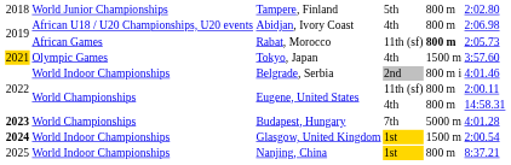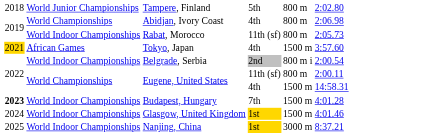 <table>
 <tr>
 <td>2018</td>
 <td><a href='#'>World Junior Championships</a></td>
 <td><a href='#'>Tampere</a>, Finland</td>
 <td>5th</td>
 <td>800 m</td>
 <td><a href='#'>2:02.80</a></td>
 </tr>
 <tr>
 <td rowspan=2>2019</td>
-<td><a href='#'>African U18 / U20 Championships, U20 events</a></td>
+<td><a href='#'>World Championships</a></td>
 <td><a href='#'>Abidjan</a>, Ivory Coast</td>
 <td>4th</td>
 <td>800 m</td>
 <td><a href='#'>2:06.98</a></td>
 </tr>
 <tr>
-<td><a href='#'>African Games</a></td>
+<td><a href='#'>World Indoor Championships</a></td>
 <td><a href='#'>Rabat</a>, Morocco</td>
 <td>11th (sf)</td>
-<td><strong>800 m</strong></td>
+<td>800 m</td>
 <td><a href='#'>2:05.73</a></td>
 </tr>
 <tr>
 <td style="background: gold;">2021</td>
-<td><a href='#'>Olympic Games</a></td>
+<td><a href='#'>African Games</a></td>
 <td><a href='#'>Tokyo</a>, Japan</td>
 <td>4th</td>
 <td>1500 m</td>
 <td><a href='#'>3:57.60</a></td>
 </tr>
 <tr>
 <td rowspan=3>2022</td>
 <td><a href='#'>World Indoor Championships</a></td>
 <td><a href='#'>Belgrade</a>, Serbia</td>
 <td bgcolor=silver>2nd</td>
 <td>800 m i</td>
-<td><a href='#'>4:01.46</a></td>
+<td><a href='#'>2:00.54</a> </td>
 </tr>
 <tr>
 <td rowspan=2><a href='#'>World Championships</a></td>
 <td rowspan=2><a href='#'>Eugene, United States</a></td>
 <td>11th (sf)</td>
 <td>800 m</td>
 <td><a href='#'>2:00.11</a></td>
 </tr>
 <tr>
 <td>4th</td>
-<td>800 m</td>
+<td>1500 m</td>
 <td><a href='#'>14:58.31</a></td>
 </tr>
 <tr>
 <td><strong>2023</strong></td>
-<td><a href='#'>World Championships</a></td>
+<td><a href='#'>World Indoor Championships</a></td>
 <td><a href='#'>Budapest, Hungary</a></td>
 <td>7th</td>
-<td>5000 m</td>
+<td>1500 m</td>
 <td><a href='#'>4:01.28</a></td>
 </tr>
 <tr>
-<td><strong>2024</strong></td>
+<td>2024</td>
 <td><a href='#'>World Indoor Championships</a></td>
 <td><a href='#'>Glasgow, United Kingdom</a></td>
 <td bgcolor=gold>1st</td>
 <td>1500 m</td>
-<td><a href='#'>2:00.54</a> </td>
+<td><a href='#'>4:01.46</a></td>
 </tr>
 <tr>
 <td>2025</td>
 <td><a href='#'>World Indoor Championships</a></td>
 <td><a href='#'>Nanjing, China</a></td>
 <td bgcolor=gold>1st</td>
-<td>800 m</td>
+<td>3000 m</td>
 <td><a href='#'>8:37.21</a></td>
 </tr>
 </table>
